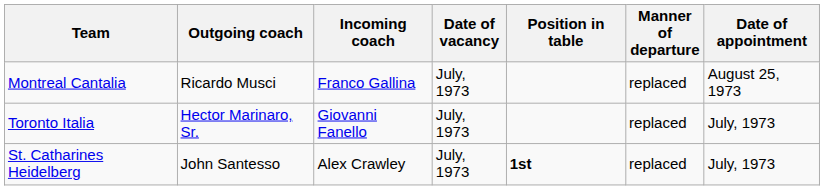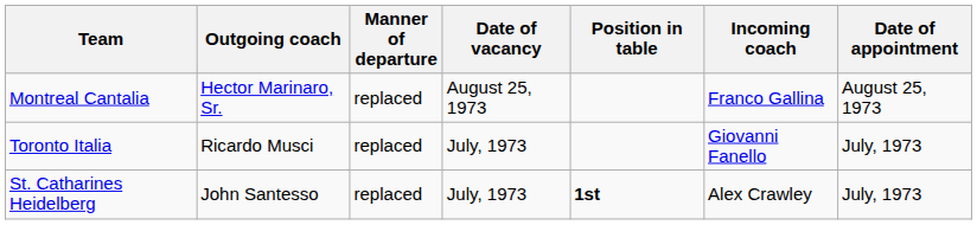 <table class="wikitable sortable">
 <tr>
 <th>Team</th>
 <th>Outgoing coach</th>
-<th>Incoming coach</th>
+<th>Manner of <br> departure</th>
 <th>Date of <br> vacancy</th>
 <th>Position in table</th>
-<th>Manner of <br> departure</th>
+<th>Incoming coach</th>
 <th>Date of <br> appointment</th>
 </tr>
 <tr>
 <td><a href='#'>Montreal Cantalia</a></td>
-<td>Ricardo Musci</td>
+<td><a href='#'>Hector Marinaro, Sr.</a></td>
+<td>replaced</td>
+<td>August 25, 1973</td>
+<td></td>
 <td><a href='#'>Franco Gallina</a></td>
-<td>July, 1973</td>
-<td></td>
-<td>replaced</td>
 <td>August 25, 1973</td>
 </tr>
 <tr>
 <td><a href='#'>Toronto Italia</a></td>
-<td><a href='#'>Hector Marinaro, Sr.</a></td>
-<td><a href='#'>Giovanni Fanello</a></td>
+<td>Ricardo Musci</td>
+<td>replaced</td>
 <td>July, 1973</td>
 <td></td>
-<td>replaced</td>
+<td><a href='#'>Giovanni Fanello</a></td>
 <td>July, 1973</td>
 </tr>
 <tr>
 <td><a href='#'>St. Catharines Heidelberg</a></td>
 <td>John Santesso</td>
-<td>Alex Crawley</td>
+<td>replaced</td>
 <td>July, 1973</td>
 <td><strong>1st</strong></td>
-<td>replaced</td>
+<td>Alex Crawley</td>
 <td>July, 1973</td>
 </tr>
 </table>
